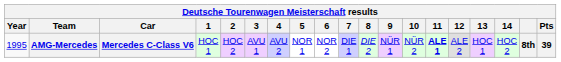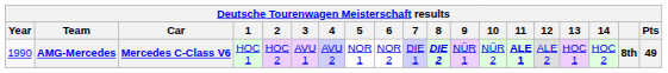 <table class="wikitable" style="text-align:center; font-size:85%">
 <tr>
 <th colspan=45><a href='#'>Deutsche Tourenwagen Meisterschaft</a> results</th>
 </tr>
 <tr>
 <th>Year</th>
 <th>Team</th>
 <th>Car</th>
 <th>1</th>
 <th>2</th>
 <th>3</th>
 <th>4</th>
 <th>5</th>
 <th>6</th>
 <th>7</th>
 <th>8</th>
 <th>9</th>
 <th>10</th>
 <th>11</th>
 <th>12</th>
 <th>13</th>
 <th>14</th>
 <th></th>
 <th>Pts</th>
 </tr>
 <tr>
-<td><a href='#'>1995</a></td>
+<td><a href='#'>1990</a></td>
 <th nowrap><a href='#'>AMG-Mercedes</a></th>
 <th nowrap><a href='#'>Mercedes C-Class V6</a></th>
 <td style="background:#DFFFDF;"><a href='#'>HOC<br>1</a><br></td>
 <td style="background:#EFCFFF;"><a href='#'>HOC<br>2</a><br></td>
 <td style="background:#EFCFFF;"><a href='#'>AVU<br>1</a><br></td>
 <td style="background:#CFCFFF;"><a href='#'>AVU<br>2</a><br></td>
 <td style="background:#fff;"><a href='#'>NOR<br>1</a><br></td>
 <td style="background:#fff;"><a href='#'>NOR<br>2</a><br></td>
 <td style="background:#CFCFFF;"><a href='#'>DIE<br>1</a><br></td>
-<td style="background:#DFFFDF;"><em><a href='#'>DIE<br>2</a></em><br></td>
+<td style="background:#DFFFDF;"><strong><em><a href='#'>DIE<br>2</a></em><br></strong></td>
 <td style="background:#EFCFFF;"><a href='#'>NÜR<br>1</a><br></td>
 <td style="background:#DFFFDF;"><a href='#'>NÜR<br>2</a><br></td>
 <td style="background:#DFFFDF;"><strong><a href='#'>ALE<br>1</a><br></strong></td>
 <td style="background:#DFDFDF;"><a href='#'>ALE<br>2</a><br></td>
 <td style="background:#EFCFFF;"><a href='#'>HOC<br>1</a><br></td>
 <td style="background:#DFFFDF;"><a href='#'>HOC<br>2</a><br></td>
 <th>8th</th>
-<th>39</th>
+<th>49</th>
 </tr>
 </table>
